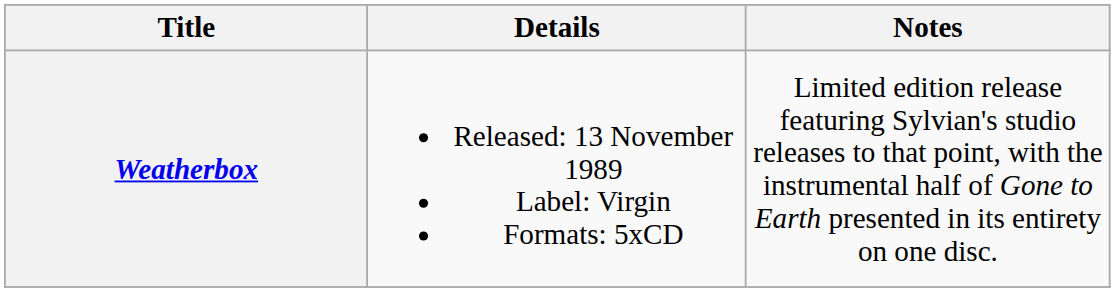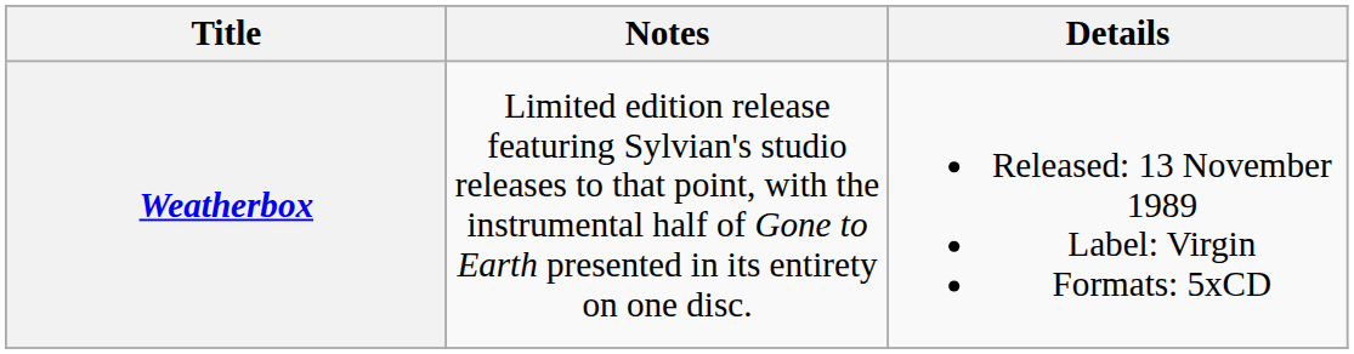 <table class="wikitable plainrowheaders" style="text-align:center;">
 <tr>
 <th scope="col" style="width:15em;">Title</th>
+<th scope="col" style="width:15em;">Notes</th>
 <th scope="col" style="width:15em;">Details</th>
-<th scope="col" style="width:15em;">Notes</th>
 </tr>
 <tr>
 <th scope="row"><em><a href='#'>Weatherbox</a></em></th>
+<td>Limited edition release featuring Sylvian's studio releases to that point, with the instrumental half of <em>Gone to Earth</em> presented in its entirety on one disc.</td>
 <td><br><ul><li>Released: 13 November 1989</li><li>Label: Virgin</li><li>Formats: 5xCD</li></ul></td>
-<td>Limited edition release featuring Sylvian's studio releases to that point, with the instrumental half of <em>Gone to Earth</em> presented in its entirety on one disc.</td>
 </tr>
 </table>
